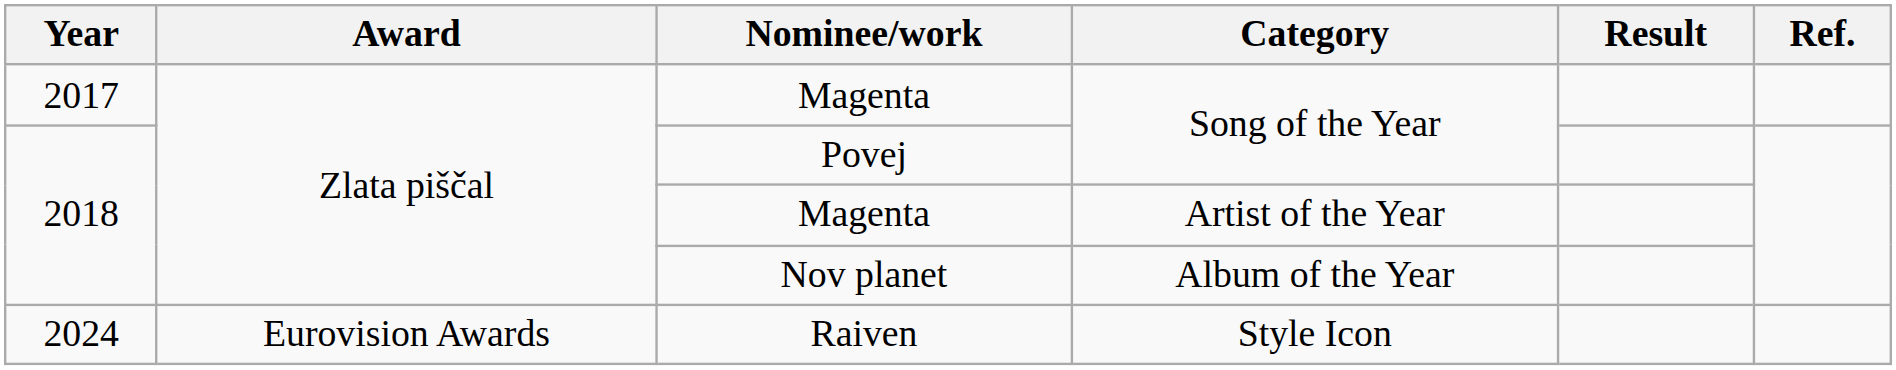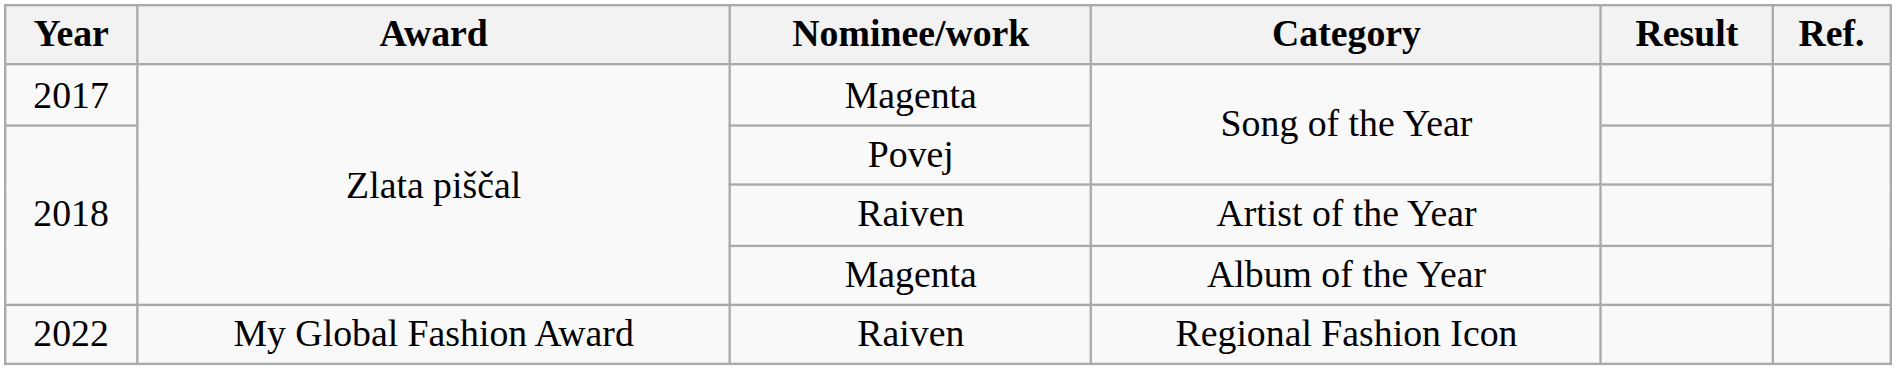 <table class=wikitable style=width:50em>
 <tr>
 <th>Year</th>
 <th>Award</th>
 <th>Nominee/work</th>
 <th>Category</th>
 <th>Result</th>
 <th>Ref.</th>
 </tr>
 <tr>
 <td style="text-align:center;">2017</td>
 <td style="text-align:center;" rowspan="4">Zlata piščal</td>
 <td style="text-align:center;">Magenta</td>
 <td style="text-align:center;" rowspan="2">Song of the Year</td>
 <td></td>
 <td style="text-align:center;"></td>
 </tr>
 <tr>
 <td style="text-align:center;" rowspan="3">2018</td>
 <td style="text-align:center;">Povej</td>
 <td></td>
 <td style="text-align:center;" rowspan="3"></td>
 </tr>
 <tr>
-<td style="text-align:center;">Magenta</td>
+<td style="text-align:center;">Raiven</td>
 <td style="text-align:center;">Artist of the Year</td>
 <td></td>
 </tr>
 <tr>
-<td style="text-align:center;">Nov planet</td>
+<td style="text-align:center;">Magenta</td>
 <td style="text-align:center;">Album of the Year</td>
 <td></td>
 </tr>
 <tr>
-<td style="text-align:center;">2024</td>
-<td style="text-align:center;">Eurovision Awards</td>
+<td style="text-align:center;">2022</td>
+<td style="text-align:center;">My Global Fashion Award</td>
 <td style="text-align:center;">Raiven</td>
-<td style="text-align:center;">Style Icon</td>
+<td style="text-align:center;">Regional Fashion Icon</td>
 <td></td>
 <td style="text-align:center;"></td>
 </tr>
 </table>
